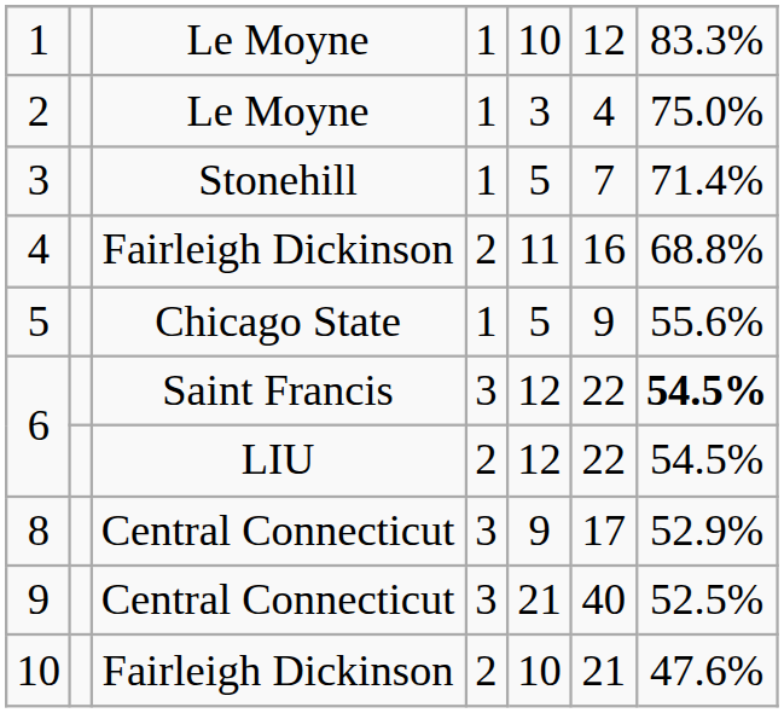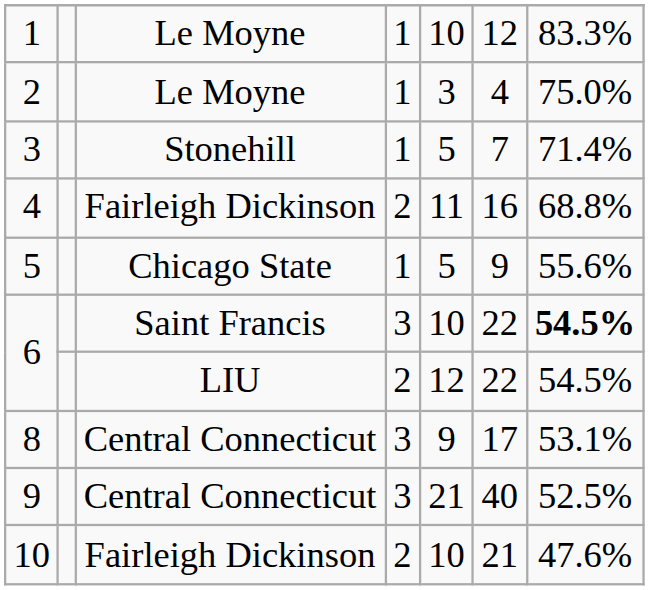 <table class="wikitable sortable" style="text-align:center">
 <tr>
 </tr>
 <tr>
 <td>1</td>
 <td></td>
 <td>Le Moyne</td>
 <td>1</td>
 <td>10</td>
 <td>12</td>
 <td>83.3%</td>
 </tr>
 <tr>
 <td>2</td>
 <td></td>
 <td>Le Moyne</td>
 <td>1</td>
 <td>3</td>
 <td>4</td>
 <td>75.0%</td>
 </tr>
 <tr>
 <td>3</td>
 <td></td>
 <td>Stonehill</td>
 <td>1</td>
 <td>5</td>
 <td>7</td>
 <td>71.4%</td>
 </tr>
 <tr>
 <td>4</td>
 <td></td>
 <td>Fairleigh Dickinson</td>
 <td>2</td>
 <td>11</td>
 <td>16</td>
 <td>68.8%</td>
 </tr>
 <tr>
 <td>5</td>
 <td></td>
 <td>Chicago State</td>
 <td>1</td>
 <td>5</td>
 <td>9</td>
 <td>55.6%</td>
 </tr>
 <tr>
 <td rowspan="2">6</td>
 <td></td>
 <td>Saint Francis</td>
 <td>3</td>
-<td>12</td>
+<td>10</td>
 <td>22</td>
 <td><strong>54.5%</strong></td>
 </tr>
 <tr>
 <td></td>
 <td>LIU</td>
 <td>2</td>
 <td>12</td>
 <td>22</td>
 <td>54.5%</td>
 </tr>
 <tr>
 <td>8</td>
 <td></td>
 <td>Central Connecticut</td>
 <td>3</td>
 <td>9</td>
 <td>17</td>
-<td>52.9%</td>
+<td>53.1%</td>
 </tr>
 <tr>
 <td>9</td>
 <td></td>
 <td>Central Connecticut</td>
 <td>3</td>
 <td>21</td>
 <td>40</td>
 <td>52.5%</td>
 </tr>
 <tr>
 <td>10</td>
 <td></td>
 <td>Fairleigh Dickinson</td>
 <td>2</td>
 <td>10</td>
 <td>21</td>
 <td>47.6%</td>
 </tr>
 </table>
